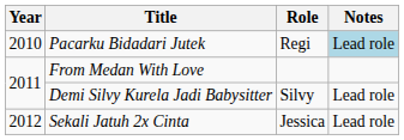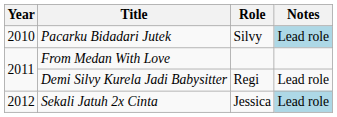 <table class="wikitable">
 <tr>
 <th>Year</th>
 <th>Title</th>
 <th>Role</th>
 <th>Notes</th>
 </tr>
 <tr>
 <td>2010</td>
 <td><em>Pacarku Bidadari Jutek</em></td>
-<td>Regi</td>
+<td>Silvy</td>
 <td style="background: lightblue;">Lead role</td>
 </tr>
 <tr>
 <td rowspan= "2">2011</td>
 <td><em>From Medan With Love</em></td>
 <td></td>
 <td></td>
 </tr>
 <tr>
 <td><em>Demi Silvy Kurela Jadi Babysitter</em></td>
-<td>Silvy</td>
+<td>Regi</td>
 <td>Lead role</td>
 </tr>
 <tr>
 <td>2012</td>
 <td><em>Sekali Jatuh 2x Cinta</em></td>
 <td>Jessica</td>
-<td>Lead role</td>
+<td style="background: lightblue;">Lead role</td>
 </tr>
 </table>
